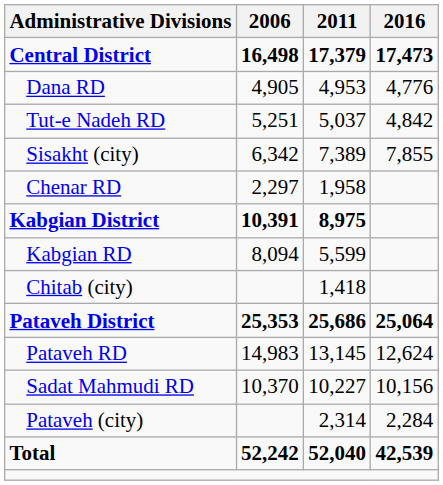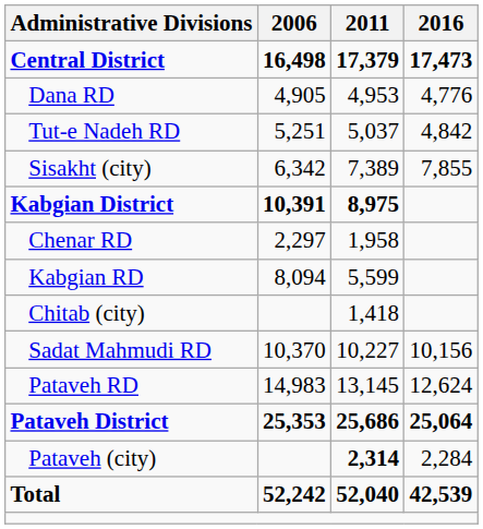 <table class="wikitable">
 <tr>
 <th>Administrative Divisions</th>
 <th>2006</th>
 <th>2011</th>
 <th>2016</th>
 </tr>
 <tr>
 <td><strong><a href='#'>Central District</a></strong></td>
 <td style="text-align: right;"><strong>16,498</strong></td>
 <td style="text-align: right;"><strong>17,379</strong></td>
 <td style="text-align: right;"><strong>17,473</strong></td>
 </tr>
 <tr>
 <td style="padding-left: 1em;"><a href='#'>Dana RD</a></td>
 <td style="text-align: right;">4,905</td>
 <td style="text-align: right;">4,953</td>
 <td style="text-align: right;">4,776</td>
 </tr>
 <tr>
 <td style="padding-left: 1em;"><a href='#'>Tut-e Nadeh RD</a></td>
 <td style="text-align: right;">5,251</td>
 <td style="text-align: right;">5,037</td>
 <td style="text-align: right;">4,842</td>
 </tr>
 <tr>
 <td style="padding-left: 1em;"><a href='#'>Sisakht</a> (city)</td>
 <td style="text-align: right;">6,342</td>
 <td style="text-align: right;">7,389</td>
 <td style="text-align: right;">7,855</td>
 </tr>
 <tr>
+<td><strong><a href='#'>Kabgian District</a></strong></td>
+<td style="text-align: right;"><strong>10,391</strong></td>
+<td style="text-align: right;"><strong>8,975</strong></td>
+<td style="text-align: right;"></td>
+</tr>
+<tr>
 <td style="padding-left: 1em;"><a href='#'>Chenar RD</a></td>
 <td style="text-align: right;">2,297</td>
 <td style="text-align: right;">1,958</td>
-<td style="text-align: right;"></td>
-</tr>
-<tr>
-<td><strong><a href='#'>Kabgian District</a></strong></td>
-<td style="text-align: right;"><strong>10,391</strong></td>
-<td style="text-align: right;"><strong>8,975</strong></td>
 <td style="text-align: right;"></td>
 </tr>
 <tr>
 <td style="padding-left: 1em;"><a href='#'>Kabgian RD</a></td>
 <td style="text-align: right;">8,094</td>
 <td style="text-align: right;">5,599</td>
 <td style="text-align: right;"></td>
 </tr>
 <tr>
 <td style="padding-left: 1em;"><a href='#'>Chitab</a> (city)</td>
 <td style="text-align: right;"></td>
 <td style="text-align: right;">1,418</td>
 <td style="text-align: right;"></td>
 </tr>
 <tr>
-<td><strong><a href='#'>Pataveh District</a></strong></td>
-<td style="text-align: right;"><strong>25,353</strong></td>
-<td style="text-align: right;"><strong>25,686</strong></td>
-<td style="text-align: right;"><strong>25,064</strong></td>
+<td style="padding-left: 1em;"><a href='#'>Sadat Mahmudi RD</a></td>
+<td style="text-align: right;">10,370</td>
+<td style="text-align: right;">10,227</td>
+<td style="text-align: right;">10,156</td>
 </tr>
 <tr>
 <td style="padding-left: 1em;"><a href='#'>Pataveh RD</a></td>
 <td style="text-align: right;">14,983</td>
 <td style="text-align: right;">13,145</td>
 <td style="text-align: right;">12,624</td>
 </tr>
 <tr>
-<td style="padding-left: 1em;"><a href='#'>Sadat Mahmudi RD</a></td>
-<td style="text-align: right;">10,370</td>
-<td style="text-align: right;">10,227</td>
-<td style="text-align: right;">10,156</td>
+<td><strong><a href='#'>Pataveh District</a></strong></td>
+<td style="text-align: right;"><strong>25,353</strong></td>
+<td style="text-align: right;"><strong>25,686</strong></td>
+<td style="text-align: right;"><strong>25,064</strong></td>
 </tr>
 <tr>
 <td style="padding-left: 1em;"><a href='#'>Pataveh</a> (city)</td>
 <td style="text-align: right;"></td>
-<td style="text-align: right;">2,314</td>
+<td style="text-align: right;"><strong>2,314</strong></td>
 <td style="text-align: right;">2,284</td>
 </tr>
 <tr>
 <td><strong>Total</strong></td>
 <td style="text-align: right;"><strong>52,242</strong></td>
 <td style="text-align: right;"><strong>52,040</strong></td>
 <td style="text-align: right;"><strong>42,539</strong></td>
 </tr>
 <tr>
 <td colspan=4></td>
 </tr>
 </table>
